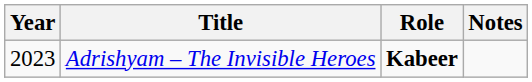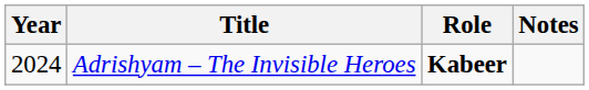 <table class="wikitable sortable">
 <tr>
 <th>Year</th>
 <th>Title</th>
 <th>Role</th>
 <th>Notes</th>
 </tr>
 <tr>
-<td>2023</td>
+<td>2024</td>
 <td><em><a href='#'>Adrishyam – The Invisible Heroes</a></em></td>
 <td><strong>Kabeer</strong></td>
 <td></td>
 </tr>
 </table>
